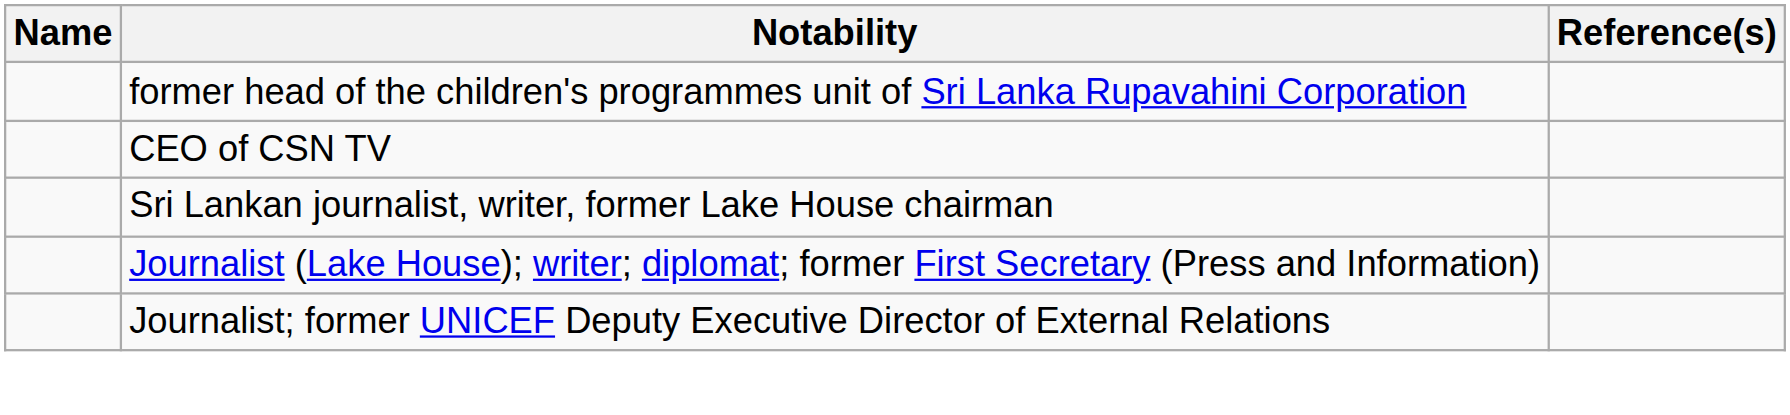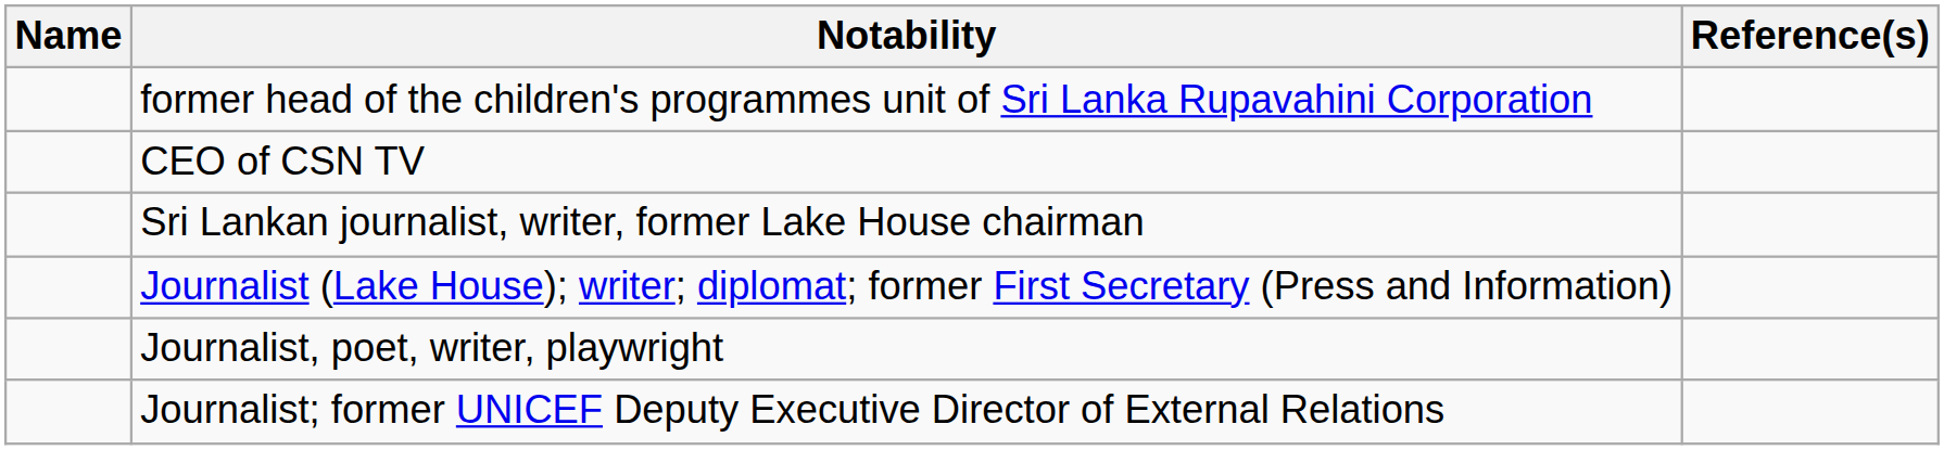 <table class="wikitable sortable">
 <tr>
 <th>Name</th>
 <th class="unsortable">Notability</th>
 <th class="unsortable">Reference(s)</th>
 </tr>
 <tr>
 <td></td>
 <td>former head of the children's programmes unit of <a href='#'>Sri Lanka Rupavahini Corporation</a></td>
 <td></td>
 </tr>
 <tr>
 <td></td>
 <td>CEO of CSN TV</td>
 <td></td>
 </tr>
 <tr>
 <td></td>
 <td>Sri Lankan journalist, writer, former Lake House chairman</td>
 <td></td>
 </tr>
 <tr>
 <td></td>
 <td><a href='#'>Journalist</a> (<a href='#'>Lake House</a>); <a href='#'>writer</a>; <a href='#'>diplomat</a>; former <a href='#'>First Secretary</a> (Press and Information)</td>
 <td></td>
 </tr>
 <tr>
 <td></td>
+<td>Journalist, poet, writer, playwright</td>
+<td></td>
+</tr>
+<tr>
+<td></td>
 <td>Journalist; former <a href='#'>UNICEF</a> Deputy Executive Director of External Relations</td>
 <td></td>
 </tr>
 </table>
